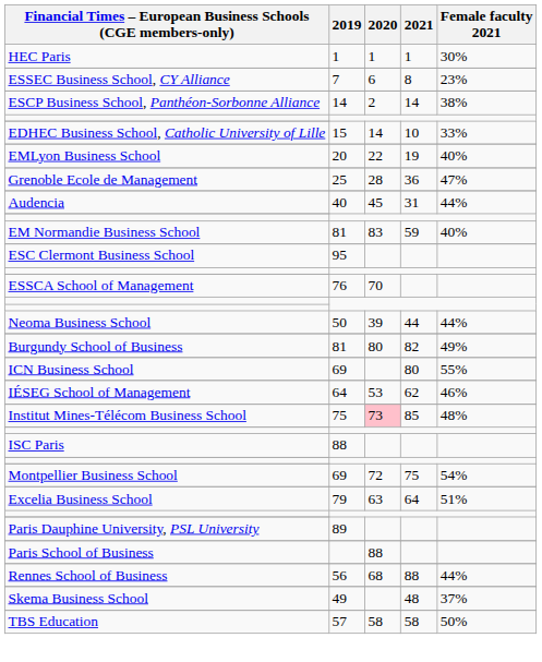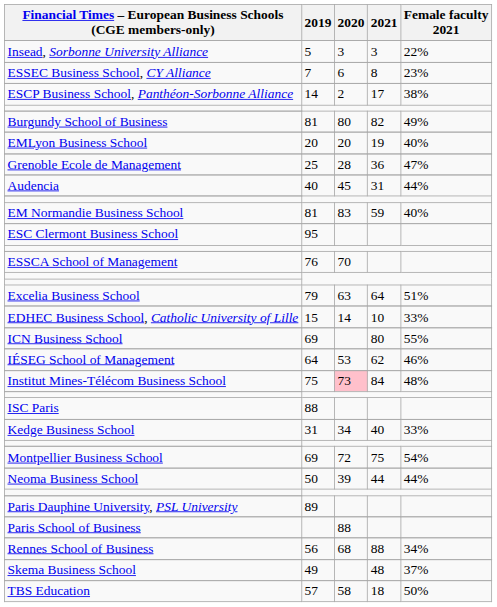 <table class="wikitable sortable">
 <tr>
 <th><a href='#'>Financial Times</a> – European Business Schools<br>(CGE members-only)</th>
 <th>2019</th>
 <th>2020</th>
 <th>2021</th>
 <th>Female faculty<br>2021</th>
 </tr>
 <tr>
-<td><a href='#'>HEC Paris</a></td>
-<td>1</td>
-<td>1</td>
-<td>1</td>
-<td>30%</td>
 </tr>
 <tr>
 </tr>
 <tr>
+<td><a href='#'>Insead</a>, <a href='#'><em>Sorbonne University Alliance</em></a></td>
+<td>5</td>
+<td>3</td>
+<td>3</td>
+<td>22%</td>
 </tr>
 <tr>
 </tr>
 <tr>
 </tr>
 <tr>
 <td><a href='#'>ESSEC Business School</a>, <a href='#'><em>CY Alliance</em></a></td>
 <td>7</td>
 <td>6</td>
 <td>8</td>
 <td>23%</td>
 </tr>
 <tr>
 </tr>
 <tr>
 </tr>
 <tr>
 <td><a href='#'>ESCP Business School</a>, <a href='#'><em>Panthéon-Sorbonne Alliance</em></a></td>
 <td>14</td>
 <td>2</td>
-<td>14</td>
+<td>17</td>
 <td>38%</td>
 </tr>
 <tr>
 <td></td>
 </tr>
 <tr>
 </tr>
 <tr>
-<td><a href='#'>EDHEC Business School</a>, <em><a href='#'>Catholic University of Lille</a></em></td>
-<td>15</td>
-<td>14</td>
-<td>10</td>
-<td>33%</td>
+<td><a href='#'>Burgundy School of Business</a></td>
+<td>81</td>
+<td>80</td>
+<td>82</td>
+<td>49%</td>
 </tr>
 <tr>
 </tr>
 <tr>
 </tr>
 <tr>
 <td><a href='#'>EMLyon Business School</a></td>
 <td>20</td>
-<td>22</td>
+<td>20</td>
 <td>19</td>
 <td>40%</td>
 </tr>
 <tr>
 </tr>
 <tr>
 </tr>
 <tr>
 <td><a href='#'>Grenoble Ecole de Management</a></td>
 <td>25</td>
 <td>28</td>
 <td>36</td>
 <td>47%</td>
 </tr>
 <tr>
 </tr>
 <tr>
 </tr>
 <tr>
 <td><a href='#'>Audencia</a></td>
 <td>40</td>
 <td>45</td>
 <td>31</td>
 <td>44%</td>
 </tr>
 <tr>
 </tr>
 <tr>
 <td></td>
 </tr>
 <tr>
 <td><a href='#'>EM Normandie Business School</a></td>
 <td>81</td>
 <td>83</td>
 <td>59</td>
 <td>40%</td>
 </tr>
 <tr>
 </tr>
 <tr>
 </tr>
 <tr>
 <td><a href='#'>ESC Clermont Business School</a></td>
 <td>95</td>
 <td></td>
 <td></td>
 <td></td>
 </tr>
 <tr>
 <td></td>
 </tr>
 <tr>
 </tr>
 <tr>
 <td><a href='#'>ESSCA School of Management</a></td>
 <td>76</td>
 <td>70</td>
 <td></td>
 <td></td>
 </tr>
 <tr>
 <td></td>
 </tr>
 <tr>
 <td></td>
 </tr>
 <tr>
-<td><a href='#'>Neoma Business School</a></td>
-<td>50</td>
-<td>39</td>
-<td>44</td>
-<td>44%</td>
+<td><a href='#'>Excelia Business School</a></td>
+<td>79</td>
+<td>63</td>
+<td>64</td>
+<td>51%</td>
 </tr>
 <tr>
 </tr>
 <tr>
 </tr>
 <tr>
-<td><a href='#'>Burgundy School of Business</a></td>
-<td>81</td>
-<td>80</td>
-<td>82</td>
-<td>49%</td>
+<td><a href='#'>EDHEC Business School</a>, <em><a href='#'>Catholic University of Lille</a></em></td>
+<td>15</td>
+<td>14</td>
+<td>10</td>
+<td>33%</td>
 </tr>
 <tr>
 </tr>
 <tr>
 </tr>
 <tr>
 <td><a href='#'>ICN Business School</a></td>
 <td>69</td>
 <td></td>
 <td>80</td>
 <td>55%</td>
 </tr>
 <tr>
 </tr>
 <tr>
 </tr>
 <tr>
 <td><a href='#'>IÉSEG School of Management</a></td>
 <td>64</td>
 <td>53</td>
 <td>62</td>
 <td>46%</td>
 </tr>
 <tr>
 </tr>
 <tr>
 </tr>
 <tr>
 <td><a href='#'>Institut Mines-Télécom Business School</a></td>
 <td>75</td>
 <td style="background: pink;">73</td>
-<td>85</td>
+<td>84</td>
 <td>48%</td>
 </tr>
 <tr>
 </tr>
 <tr>
 <td></td>
 </tr>
 <tr>
 <td><a href='#'>ISC Paris</a></td>
 <td>88</td>
 <td></td>
 <td></td>
 <td></td>
 </tr>
 <tr>
 </tr>
 <tr>
 </tr>
 <tr>
+<td><a href='#'>Kedge Business School</a></td>
+<td>31</td>
+<td>34</td>
+<td>40</td>
+<td>33%</td>
+</tr>
+<tr>
 <td></td>
 </tr>
 <tr>
 </tr>
 <tr>
 <td><a href='#'>Montpellier Business School</a></td>
 <td>69</td>
 <td>72</td>
 <td>75</td>
 <td>54%</td>
 </tr>
 <tr>
 </tr>
 <tr>
 </tr>
 <tr>
-<td><a href='#'>Excelia Business School</a></td>
-<td>79</td>
-<td>63</td>
-<td>64</td>
-<td>51%</td>
+<td><a href='#'>Neoma Business School</a></td>
+<td>50</td>
+<td>39</td>
+<td>44</td>
+<td>44%</td>
 </tr>
 <tr>
 <td></td>
 </tr>
 <tr>
 </tr>
 <tr>
 <td><a href='#'>Paris Dauphine University</a>, <em><a href='#'>PSL University</a></em></td>
 <td>89</td>
 <td></td>
 <td></td>
 <td></td>
 </tr>
 <tr>
 </tr>
 <tr>
 </tr>
 <tr>
 <td><a href='#'>Paris School of Business</a></td>
 <td></td>
 <td>88</td>
 <td></td>
 <td></td>
 </tr>
 <tr>
 </tr>
 <tr>
 </tr>
 <tr>
 <td><a href='#'>Rennes School of Business</a></td>
 <td>56</td>
 <td>68</td>
 <td>88</td>
-<td>44%</td>
+<td>34%</td>
 </tr>
 <tr>
 </tr>
 <tr>
 </tr>
 <tr>
 <td><a href='#'>Skema Business School</a></td>
 <td>49</td>
 <td></td>
 <td>48</td>
 <td>37%</td>
 </tr>
 <tr>
 </tr>
 <tr>
 </tr>
 <tr>
 <td><a href='#'>TBS Education</a></td>
 <td>57</td>
 <td>58</td>
-<td>58</td>
+<td>18</td>
 <td>50%</td>
 </tr>
 </table>
